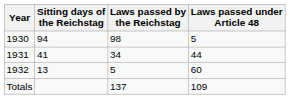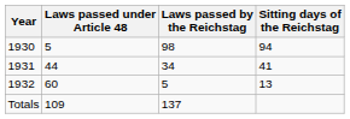 <table class="wikitable defaultcenter">
 <tr>
 <th>Year</th>
+<th>Laws passed under<br>Article 48</th>
+<th>Laws passed by<br>the Reichstag</th>
 <th>Sitting days of<br>the Reichstag</th>
-<th>Laws passed by<br>the Reichstag</th>
-<th>Laws passed under<br>Article 48</th>
 </tr>
 <tr>
 <td>1930</td>
+<td>5</td>
+<td>98</td>
 <td>94</td>
-<td>98</td>
-<td>5</td>
 </tr>
 <tr>
 <td>1931</td>
+<td>44</td>
+<td>34</td>
 <td>41</td>
-<td>34</td>
-<td>44</td>
 </tr>
 <tr>
 <td>1932</td>
+<td>60</td>
+<td>5</td>
 <td>13</td>
-<td>5</td>
-<td>60</td>
 </tr>
 <tr>
 <td>Totals</td>
+<td>109</td>
+<td>137</td>
 <td></td>
-<td>137</td>
-<td>109</td>
 </tr>
 </table>
